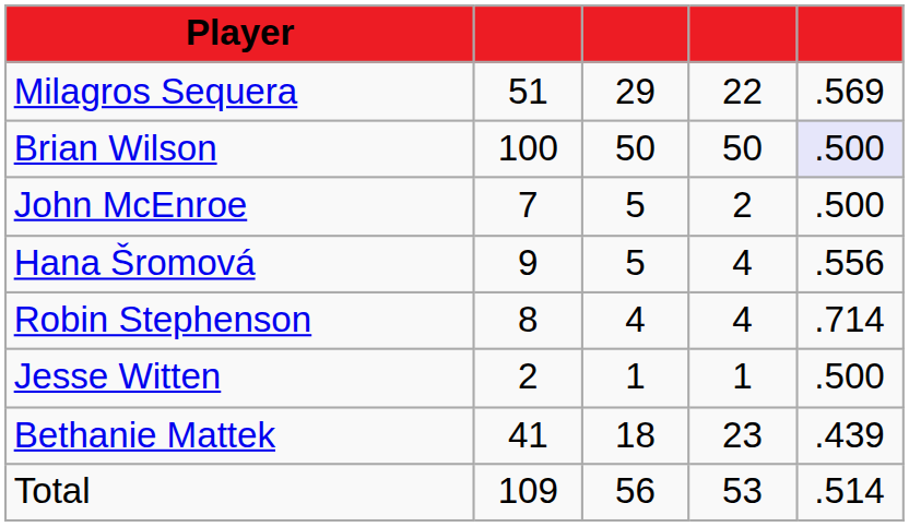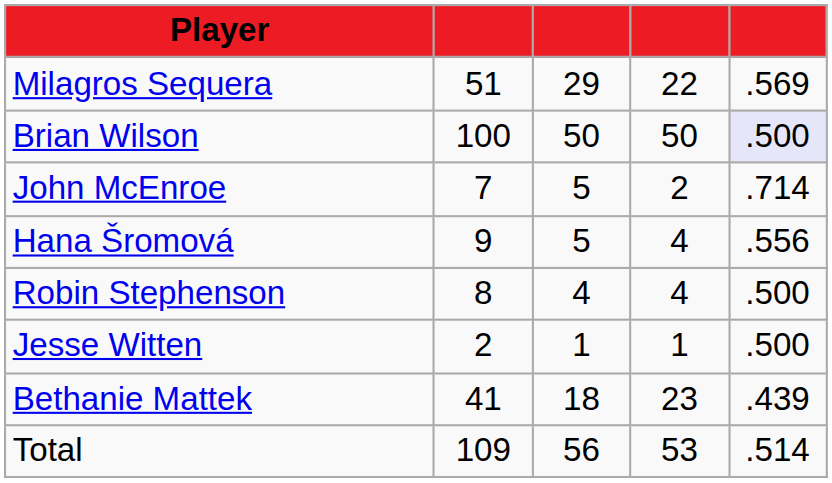 <table class="wikitable" style="text-align:center">
 <tr>
 <th style="background:#ED1C24; color:black" width="200px">Player</th>
 <th style="background:#ED1C24; color:black" width="40px"></th>
 <th style="background:#ED1C24; color:black" width="40px"></th>
 <th style="background:#ED1C24; color:black" width="40px"></th>
 <th style="background:#ED1C24; color:black" width="40px"></th>
 </tr>
 <tr>
 <td style="text-align:left"><a href='#'>Milagros Sequera</a></td>
 <td>51</td>
 <td>29</td>
 <td>22</td>
 <td>.569</td>
 </tr>
 <tr>
 <td style="text-align:left"><a href='#'>Brian Wilson</a></td>
 <td>100</td>
 <td>50</td>
 <td>50</td>
 <td style="background: lavender;">.500</td>
 </tr>
 <tr>
 <td style="text-align:left"><a href='#'>John McEnroe</a></td>
 <td>7</td>
 <td>5</td>
 <td>2</td>
-<td>.500</td>
+<td>.714</td>
 </tr>
 <tr>
 <td style="text-align:left"><a href='#'>Hana Šromová</a></td>
 <td>9</td>
 <td>5</td>
 <td>4</td>
 <td>.556</td>
 </tr>
 <tr>
 <td style="text-align:left"><a href='#'>Robin Stephenson</a></td>
 <td>8</td>
 <td>4</td>
 <td>4</td>
-<td>.714</td>
+<td>.500</td>
 </tr>
 <tr>
 <td style="text-align:left"><a href='#'>Jesse Witten</a></td>
 <td>2</td>
 <td>1</td>
 <td>1</td>
 <td>.500</td>
 </tr>
 <tr>
 <td style="text-align:left"><a href='#'>Bethanie Mattek</a></td>
 <td>41</td>
 <td>18</td>
 <td>23</td>
 <td>.439</td>
 </tr>
 <tr>
 <td style="text-align:left">Total</td>
 <td>109</td>
 <td>56</td>
 <td>53</td>
 <td>.514</td>
 </tr>
 </table>
